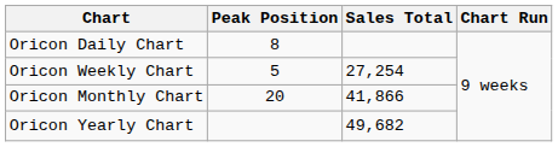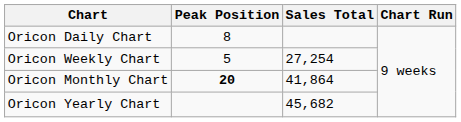 <table class="wikitable">
 <tr>
 <th>Chart</th>
 <th>Peak Position</th>
 <th>Sales Total</th>
 <th>Chart Run</th>
 </tr>
 <tr>
 <td>Oricon Daily Chart</td>
 <td style="text-align:center;">8</td>
 <td></td>
 <td rowspan="4">9 weeks</td>
 </tr>
 <tr>
 <td>Oricon Weekly Chart</td>
 <td style="text-align:center;">5</td>
 <td>27,254</td>
 </tr>
 <tr>
 <td>Oricon Monthly Chart</td>
-<td style="text-align:center;">20</td>
-<td>41,866</td>
+<td style="text-align:center;"><strong>20</strong></td>
+<td>41,864</td>
 </tr>
 <tr>
 <td>Oricon Yearly Chart</td>
 <td style="text-align:center;"></td>
-<td>49,682　</td>
+<td>45,682　</td>
 </tr>
 </table>
